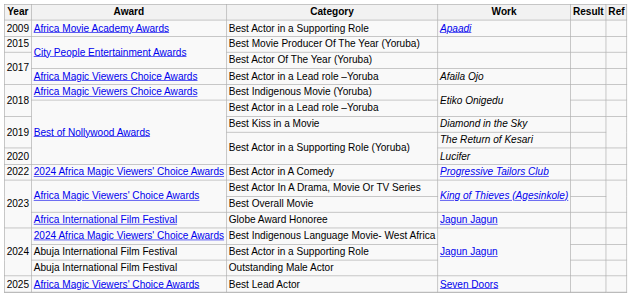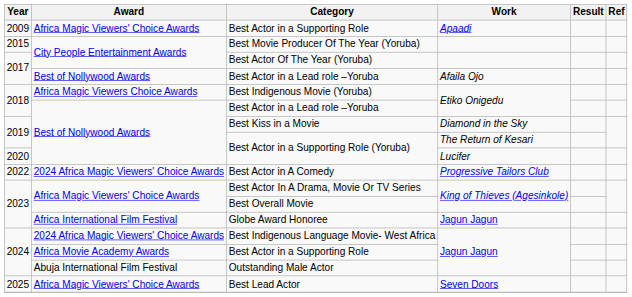 <table class="wikitable">
 <tr>
 <th>Year</th>
 <th>Award</th>
 <th>Category</th>
 <th>Work</th>
 <th>Result</th>
 <th>Ref</th>
 </tr>
 <tr>
 <td>2009</td>
-<td rowspan=><a href='#'>Africa Movie Academy Awards</a></td>
+<td><a href='#'>Africa Magic Viewers' Choice Awards</a></td>
 <td>Best Actor in a Supporting Role</td>
 <td><em><a href='#'>Apaadi</a></em></td>
 <td></td>
 <td></td>
 </tr>
 <tr>
 <td>2015</td>
 <td rowspan="2"><a href='#'>City People Entertainment Awards</a></td>
 <td>Best Movie Producer Of The Year (Yoruba)</td>
 <td></td>
 <td></td>
 <td></td>
 </tr>
 <tr>
 <td rowspan="2">2017</td>
 <td>Best Actor Of The Year (Yoruba)</td>
 <td></td>
 <td></td>
 <td></td>
 </tr>
 <tr>
-<td><a href='#'>Africa Magic Viewers Choice Awards</a></td>
+<td><a href='#'>Best of Nollywood Awards</a></td>
 <td>Best Actor in a Lead role –Yoruba</td>
 <td><em>Afaila Ojo</em></td>
 <td></td>
 <td></td>
 </tr>
 <tr>
 <td rowspan="2">2018</td>
 <td><a href='#'>Africa Magic Viewers Choice Awards</a></td>
 <td>Best Indigenous Movie (Yoruba)</td>
 <td rowspan="2"><em>Etiko Onigedu</em></td>
 <td></td>
 <td></td>
 </tr>
 <tr>
 <td rowspan="4"><a href='#'>Best of Nollywood Awards</a></td>
 <td>Best Actor in a Lead role –Yoruba</td>
 <td></td>
 <td></td>
 </tr>
 <tr>
 <td rowspan="2">2019</td>
 <td>Best Kiss in a Movie</td>
 <td><em>Diamond in the Sky</em></td>
 <td></td>
 <td rowspan="2"></td>
 </tr>
 <tr>
 <td rowspan="2">Best Actor in a Supporting Role (Yoruba)</td>
 <td><em>The Return of Kesari</em></td>
 <td></td>
 </tr>
 <tr>
 <td>2020</td>
 <td><em>Lucifer</em></td>
 <td></td>
 <td></td>
 </tr>
 <tr>
 <td>2022</td>
 <td><a href='#'>2024 Africa Magic Viewers' Choice Awards</a></td>
 <td>Best Actor in A Comedy</td>
 <td><em><a href='#'>Progressive Tailors Club</a></em></td>
 <td></td>
 <td></td>
 </tr>
 <tr>
 <td rowspan="3">2023</td>
 <td rowspan="2"><a href='#'>Africa Magic Viewers' Choice Awards</a></td>
 <td>Best Actor In A Drama, Movie Or TV Series</td>
 <td rowspan="2"><em><a href='#'>King of Thieves (Agesinkole)</a></em></td>
 <td></td>
 <td rowspan="2"></td>
 </tr>
 <tr>
 <td>Best Overall Movie</td>
 <td></td>
 </tr>
 <tr>
 <td><a href='#'>Africa International Film Festival</a></td>
 <td>Globe Award Honoree</td>
 <td><a href='#'>Jagun Jagun</a></td>
 <td></td>
 <td></td>
 </tr>
 <tr>
 <td rowspan=3>2024</td>
 <td><a href='#'>2024 Africa Magic Viewers' Choice Awards</a></td>
 <td>Best Indigenous Language Movie- West Africa</td>
 <td rowspan=3><a href='#'>Jagun Jagun</a></td>
 <td></td>
 <td></td>
 </tr>
 <tr>
-<td>Abuja International Film Festival</td>
+<td><a href='#'>Africa Movie Academy Awards</a></td>
 <td>Best Actor in a Supporting Role</td>
 <td></td>
 <td></td>
 </tr>
 <tr>
 <td>Abuja International Film Festival</td>
 <td>Outstanding Male Actor</td>
 <td></td>
 <td></td>
 </tr>
 <tr>
 <td>2025</td>
 <td><a href='#'>Africa Magic Viewers' Choice Awards</a></td>
 <td>Best Lead Actor</td>
 <td><a href='#'> Seven Doors</a></td>
 <td></td>
 <td></td>
 </tr>
 <tr>
 </tr>
 </table>
